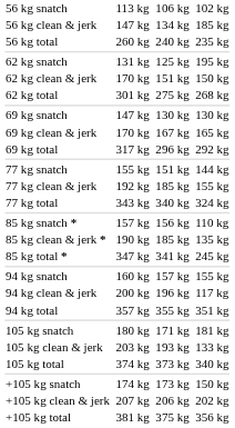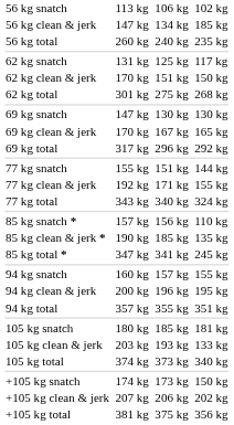 <table>
 <tr>
 <td>56 kg snatch</td>
 <td></td>
 <td>113 kg</td>
 <td></td>
 <td>106 kg</td>
 <td></td>
 <td>102 kg</td>
 </tr>
 <tr>
 <td>56 kg clean & jerk</td>
 <td></td>
 <td>147 kg</td>
 <td></td>
 <td>134 kg</td>
 <td></td>
 <td>185 kg</td>
 </tr>
 <tr>
 <td>56 kg total</td>
 <td></td>
 <td>260 kg</td>
 <td></td>
 <td>240 kg</td>
 <td></td>
 <td>235 kg</td>
 </tr>
 <tr bgcolor=#DDDDDD>
 <td colspan=7></td>
 </tr>
 <tr>
 <td>62 kg snatch</td>
 <td></td>
 <td>131 kg</td>
 <td></td>
 <td>125 kg</td>
 <td></td>
-<td>195 kg</td>
+<td>117 kg</td>
 </tr>
 <tr>
 <td>62 kg clean & jerk</td>
 <td></td>
 <td>170 kg</td>
 <td></td>
 <td>151 kg</td>
 <td></td>
 <td>150 kg</td>
 </tr>
 <tr>
 <td>62 kg total</td>
 <td></td>
 <td>301 kg</td>
 <td></td>
 <td>275 kg</td>
 <td></td>
 <td>268 kg</td>
 </tr>
 <tr bgcolor=#DDDDDD>
 <td colspan=7></td>
 </tr>
 <tr>
 <td>69 kg snatch</td>
 <td></td>
 <td>147 kg</td>
 <td></td>
 <td>130 kg</td>
 <td></td>
 <td>130 kg</td>
 </tr>
 <tr>
 <td>69 kg clean & jerk</td>
 <td></td>
 <td>170 kg</td>
 <td></td>
 <td>167 kg</td>
 <td></td>
 <td>165 kg</td>
 </tr>
 <tr>
 <td>69 kg total</td>
 <td></td>
 <td>317 kg</td>
 <td></td>
 <td>296 kg</td>
 <td></td>
 <td>292 kg</td>
 </tr>
 <tr bgcolor=#DDDDDD>
 <td colspan=7></td>
 </tr>
 <tr>
 <td>77 kg snatch</td>
 <td></td>
 <td>155 kg</td>
 <td></td>
 <td>151 kg</td>
 <td></td>
 <td>144 kg</td>
 </tr>
 <tr>
 <td>77 kg clean & jerk</td>
 <td></td>
 <td>192 kg</td>
 <td></td>
-<td>185 kg</td>
+<td>171 kg</td>
 <td></td>
 <td>155 kg</td>
 </tr>
 <tr>
 <td>77 kg total</td>
 <td></td>
 <td>343 kg</td>
 <td></td>
 <td>340 kg</td>
 <td></td>
 <td>324 kg</td>
 </tr>
 <tr bgcolor=#DDDDDD>
 <td colspan=7></td>
 </tr>
 <tr>
 <td>85 kg snatch <strong>*</strong></td>
 <td></td>
 <td>157 kg</td>
 <td></td>
 <td>156 kg</td>
 <td></td>
 <td>110 kg</td>
 </tr>
 <tr>
 <td>85 kg clean & jerk <strong>*</strong></td>
 <td></td>
 <td>190 kg</td>
 <td></td>
 <td>185 kg</td>
 <td></td>
 <td>135 kg</td>
 </tr>
 <tr>
 <td>85 kg total <strong>*</strong></td>
 <td></td>
 <td>347 kg</td>
 <td></td>
 <td>341 kg</td>
 <td></td>
 <td>245 kg</td>
 </tr>
 <tr bgcolor=#DDDDDD>
 <td colspan=7></td>
 </tr>
 <tr>
 <td>94 kg snatch</td>
 <td></td>
 <td>160 kg</td>
 <td></td>
 <td>157 kg</td>
 <td></td>
 <td>155 kg</td>
 </tr>
 <tr>
 <td>94 kg clean & jerk</td>
 <td></td>
 <td>200 kg</td>
 <td></td>
 <td>196 kg</td>
 <td></td>
-<td>117 kg</td>
+<td>195 kg</td>
 </tr>
 <tr>
 <td>94 kg total</td>
 <td></td>
 <td>357 kg</td>
 <td></td>
 <td>355 kg</td>
 <td></td>
 <td>351 kg</td>
 </tr>
 <tr bgcolor=#DDDDDD>
 <td colspan=7></td>
 </tr>
 <tr>
 <td>105 kg snatch</td>
 <td></td>
 <td>180 kg</td>
 <td></td>
-<td>171 kg</td>
+<td>185 kg</td>
 <td></td>
 <td>181 kg</td>
 </tr>
 <tr>
 <td>105 kg clean & jerk</td>
 <td></td>
 <td>203 kg</td>
 <td></td>
 <td>193 kg</td>
 <td></td>
 <td>133 kg</td>
 </tr>
 <tr>
 <td>105 kg total</td>
 <td></td>
 <td>374 kg</td>
 <td></td>
 <td>373 kg</td>
 <td></td>
 <td>340 kg</td>
 </tr>
 <tr bgcolor=#DDDDDD>
 <td colspan=7></td>
 </tr>
 <tr>
 <td>+105 kg snatch</td>
 <td></td>
 <td>174 kg</td>
 <td></td>
 <td>173 kg</td>
 <td></td>
 <td>150 kg</td>
 </tr>
 <tr>
 <td>+105 kg clean & jerk</td>
 <td></td>
 <td>207 kg</td>
 <td></td>
 <td>206 kg</td>
 <td></td>
 <td>202 kg</td>
 </tr>
 <tr>
 <td>+105 kg total</td>
 <td></td>
 <td>381 kg</td>
 <td></td>
 <td>375 kg</td>
 <td></td>
 <td>356 kg</td>
 </tr>
 </table>
